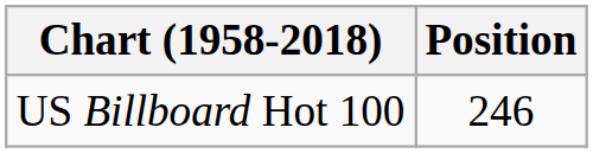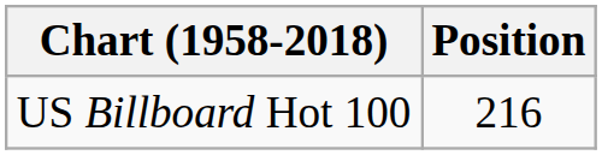 <table class="wikitable plainrowheaders">
 <tr>
 <th>Chart (1958-2018)</th>
 <th>Position</th>
 </tr>
 <tr>
 <td>US <em>Billboard</em> Hot 100</td>
-<td style="text-align:center;">246</td>
+<td style="text-align:center;">216</td>
 </tr>
 </table>
